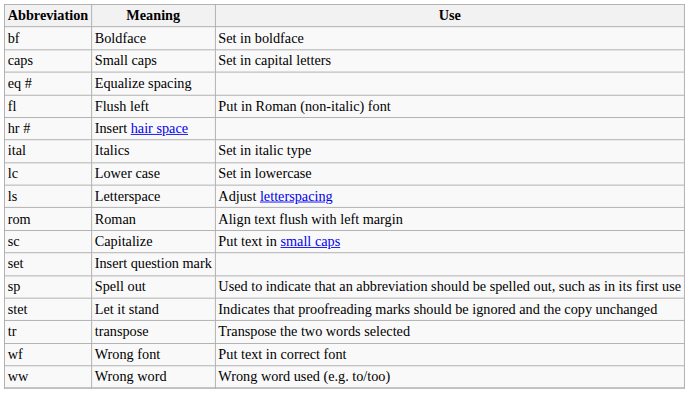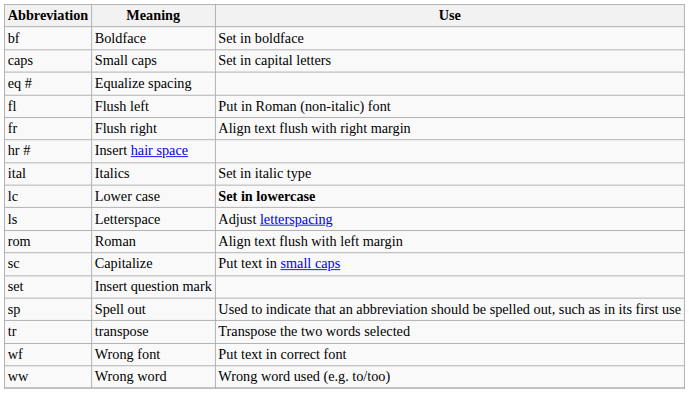 <table class="wikitable sortable">
 <tr>
 <th>Abbreviation</th>
 <th>Meaning</th>
 <th>Use</th>
 </tr>
 <tr>
 <td>bf</td>
 <td>Boldface</td>
 <td>Set in boldface</td>
 </tr>
 <tr>
 <td>caps</td>
 <td>Small caps</td>
 <td>Set in capital letters</td>
 </tr>
 <tr>
 <td>eq #</td>
 <td>Equalize spacing</td>
 <td></td>
 </tr>
 <tr>
 <td>fl</td>
 <td>Flush left</td>
 <td>Put in Roman (non-italic) font</td>
 </tr>
 <tr>
+<td>fr</td>
+<td>Flush right</td>
+<td>Align text flush with right margin</td>
+</tr>
+<tr>
 <td>hr #</td>
 <td>Insert <a href='#'>hair space</a></td>
 <td></td>
 </tr>
 <tr>
 <td>ital</td>
 <td>Italics</td>
 <td>Set in italic type</td>
 </tr>
 <tr>
 <td>lc</td>
 <td>Lower case</td>
-<td>Set in lowercase</td>
+<td><strong>Set in lowercase</strong></td>
 </tr>
 <tr>
 <td>ls</td>
 <td>Letterspace</td>
 <td>Adjust <a href='#'>letterspacing</a></td>
 </tr>
 <tr>
 <td>rom</td>
 <td>Roman</td>
 <td>Align text flush with left margin</td>
 </tr>
 <tr>
 <td>sc</td>
 <td>Capitalize</td>
 <td>Put text in <a href='#'>small caps</a></td>
 </tr>
 <tr>
 <td>set</td>
 <td>Insert question mark</td>
 <td></td>
 </tr>
 <tr>
 <td>sp</td>
 <td>Spell out</td>
 <td>Used to indicate that an abbreviation should be spelled out, such as in its first use</td>
 </tr>
 <tr>
-<td>stet</td>
-<td>Let it stand</td>
-<td>Indicates that proofreading marks should be ignored and the copy unchanged</td>
-</tr>
-<tr>
 <td>tr</td>
 <td>transpose</td>
 <td>Transpose the two words selected</td>
 </tr>
 <tr>
 <td>wf</td>
 <td>Wrong font</td>
 <td>Put text in correct font</td>
 </tr>
 <tr>
 <td>ww</td>
 <td>Wrong word</td>
 <td>Wrong word used (e.g. to/too)</td>
 </tr>
 <tr>
 </tr>
 </table>
